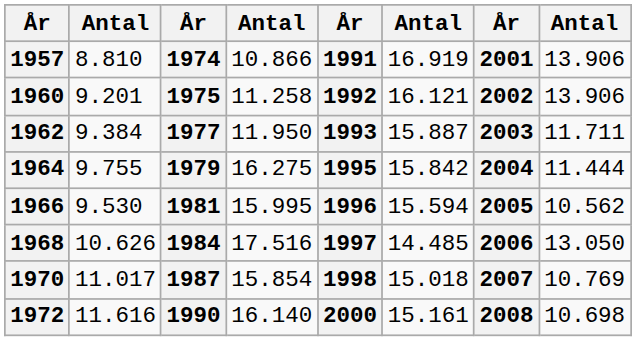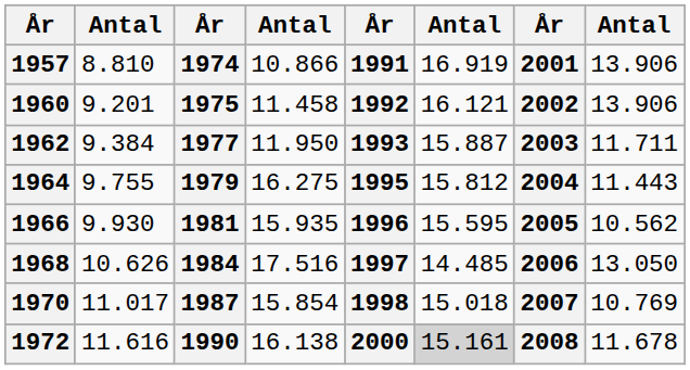 <table class="wikitable">
 <tr>
 <th>År</th>
 <th>Antal</th>
 <th>År</th>
 <th>Antal</th>
 <th>År</th>
 <th>Antal</th>
 <th>År</th>
 <th>Antal</th>
 </tr>
 <tr>
 <th>1957</th>
 <td>8.810</td>
 <th>1974</th>
 <td>10.866</td>
 <th>1991</th>
 <td>16.919</td>
 <th>2001</th>
 <td>13.906</td>
 </tr>
 <tr>
 <th>1960</th>
 <td>9.201</td>
 <th>1975</th>
-<td>11.258</td>
+<td>11.458</td>
 <th>1992</th>
 <td>16.121</td>
 <th>2002</th>
 <td>13.906</td>
 </tr>
 <tr>
 <th>1962</th>
 <td>9.384</td>
 <th>1977</th>
 <td>11.950</td>
 <th>1993</th>
 <td>15.887</td>
 <th>2003</th>
 <td>11.711</td>
 </tr>
 <tr>
 <th>1964</th>
 <td>9.755</td>
 <th>1979</th>
 <td>16.275</td>
 <th>1995</th>
-<td>15.842</td>
+<td>15.812</td>
 <th>2004</th>
-<td>11.444</td>
+<td>11.443</td>
 </tr>
 <tr>
 <th>1966</th>
-<td>9.530</td>
+<td>9.930</td>
 <th>1981</th>
-<td>15.995</td>
+<td>15.935</td>
 <th>1996</th>
-<td>15.594</td>
+<td>15.595</td>
 <th>2005</th>
 <td>10.562</td>
 </tr>
 <tr>
 <th>1968</th>
 <td>10.626</td>
 <th>1984</th>
 <td>17.516</td>
 <th>1997</th>
 <td>14.485</td>
 <th>2006</th>
 <td>13.050</td>
 </tr>
 <tr>
 <th>1970</th>
 <td>11.017</td>
 <th>1987</th>
 <td>15.854</td>
 <th>1998</th>
 <td>15.018</td>
 <th>2007</th>
 <td>10.769</td>
 </tr>
 <tr>
 <th>1972</th>
 <td>11.616</td>
 <th>1990</th>
-<td>16.140</td>
+<td>16.138</td>
 <th>2000</th>
-<td>15.161</td>
+<td style="background: lightgrey;">15.161</td>
 <th>2008</th>
-<td>10.698</td>
+<td>11.678</td>
 </tr>
 </table>
